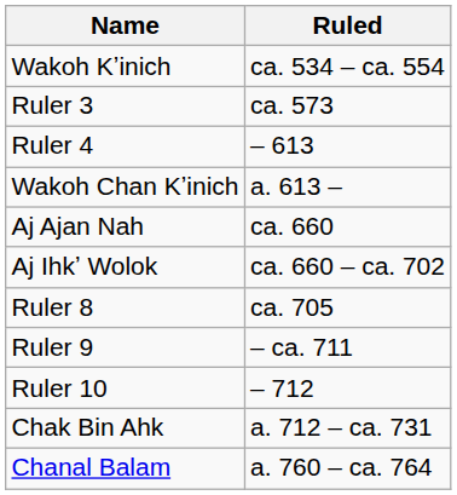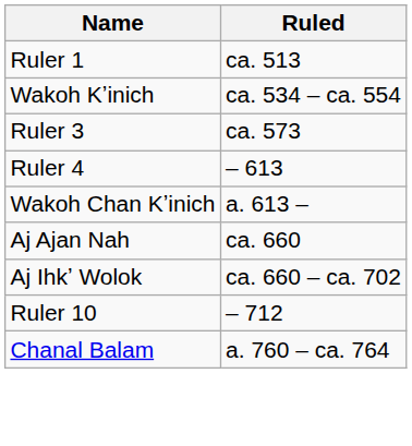 <table class="wikitable">
 <tr>
 <th><strong>Name</strong></th>
 <th><strong>Ruled</strong></th>
+</tr>
+<tr>
+<td>Ruler 1</td>
+<td>ca. 513</td>
 </tr>
 <tr>
 <td>Wakoh Kʼinich</td>
 <td>ca. 534 – ca. 554</td>
 </tr>
 <tr>
 <td>Ruler 3</td>
 <td>ca. 573</td>
 </tr>
 <tr>
 <td>Ruler 4</td>
 <td>– 613</td>
 </tr>
 <tr>
 <td>Wakoh Chan Kʼinich</td>
 <td>a. 613 –</td>
 </tr>
 <tr>
 <td>Aj Ajan Nah</td>
 <td>ca. 660</td>
 </tr>
 <tr>
 <td>Aj Ihkʼ Wolok</td>
 <td>ca. 660 – ca. 702</td>
 </tr>
 <tr>
-<td>Ruler 8</td>
-<td>ca. 705</td>
-</tr>
-<tr>
-<td>Ruler 9</td>
-<td>– ca. 711</td>
-</tr>
-<tr>
 <td>Ruler 10</td>
 <td>– 712</td>
-</tr>
-<tr>
-<td>Chak Bin Ahk</td>
-<td>a. 712 – ca. 731</td>
 </tr>
 <tr>
 <td><a href='#'>Chanal Balam</a></td>
 <td>a. 760 – ca. 764</td>
 </tr>
 </table>
